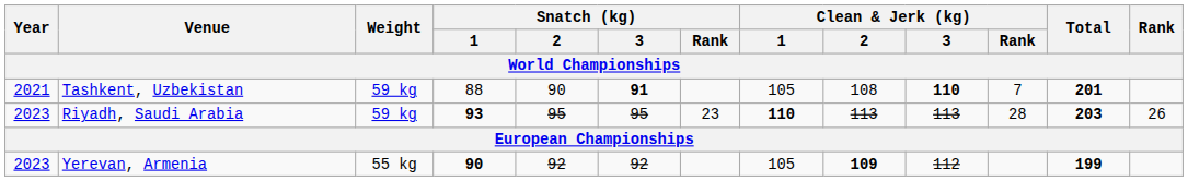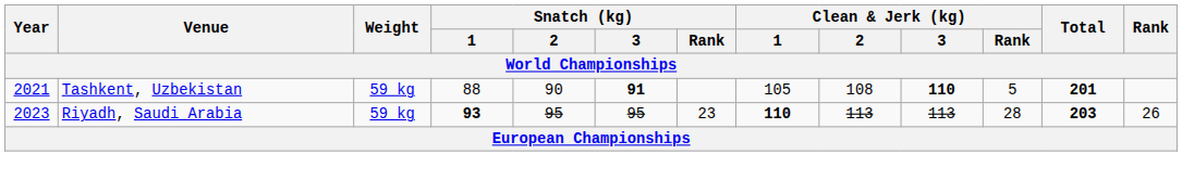 <table class = "wikitable" style="text-align:center;">
 <tr>
 <th rowspan=2 width=40>Year</th>
 <th rowspan=2 width=250>Venue</th>
 <th rowspan=2 width=60>Weight</th>
 <th colspan=4>Snatch (kg)</th>
 <th colspan=4>Clean & Jerk (kg)</th>
 <th rowspan=2 width=65>Total</th>
 <th rowspan=2 width=40>Rank</th>
 </tr>
 <tr>
 <th width=65>1</th>
 <th width=65>2</th>
 <th width=65>3</th>
 <th width=45>Rank</th>
 <th width=65>1</th>
 <th width=65>2</th>
 <th width=65>3</th>
 <th width=45>Rank</th>
 </tr>
 <tr>
 <th colspan=13><a href='#'>World Championships</a></th>
 </tr>
 <tr>
 <td><a href='#'>2021</a></td>
 <td align=left> <a href='#'>Tashkent</a>, <a href='#'>Uzbekistan</a></td>
 <td><a href='#'>59 kg</a></td>
 <td>88</td>
 <td>90</td>
 <td><strong>91</strong></td>
 <td></td>
 <td>105</td>
 <td>108</td>
 <td><strong>110</strong></td>
-<td>7</td>
+<td>5</td>
 <td><strong>201</strong></td>
 <td></td>
 </tr>
 <tr>
 <td><a href='#'>2023</a></td>
 <td align=left> <a href='#'>Riyadh</a>, <a href='#'>Saudi Arabia</a></td>
 <td><a href='#'>59 kg</a></td>
 <td><strong>93</strong></td>
 <td><s>95</s></td>
 <td><s>95</s></td>
 <td>23</td>
 <td><strong>110</strong></td>
 <td><s>113</s></td>
 <td><s>113</s></td>
 <td>28</td>
 <td><strong>203</strong></td>
 <td>26</td>
 </tr>
 <tr>
 <th colspan=13><a href='#'>European Championships</a></th>
 </tr>
-<tr>
-<td><a href='#'>2023</a></td>
-<td align=left> <a href='#'>Yerevan</a>, <a href='#'>Armenia</a></td>
-<td>55 kg</td>
-<td><strong>90</strong></td>
-<td><s>92</s></td>
-<td><s>92</s></td>
-<td></td>
-<td>105</td>
-<td><strong>109</strong></td>
-<td><s>112</s></td>
-<td></td>
-<td><strong>199</strong></td>
-<td></td>
-</tr>
 </table>
